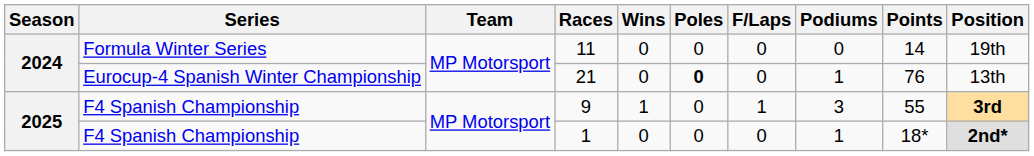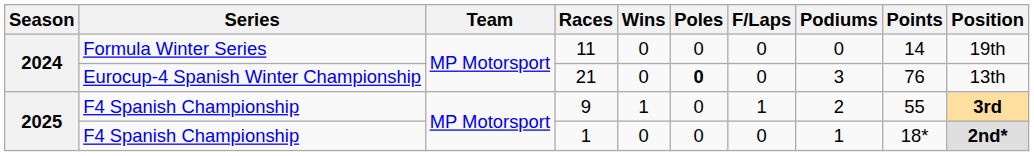 <table class="wikitable" style="font-size: 90%; text-align:center">
 <tr>
 <th>Season</th>
 <th>Series</th>
 <th>Team</th>
 <th>Races</th>
 <th>Wins</th>
 <th>Poles</th>
 <th>F/Laps</th>
 <th>Podiums</th>
 <th>Points</th>
 <th>Position</th>
 </tr>
 <tr>
 <th rowspan="2">2024</th>
 <td align="left"><a href='#'>Formula Winter Series</a></td>
 <td rowspan="2" align="left"><a href='#'>MP Motorsport</a></td>
 <td>11</td>
 <td>0</td>
 <td>0</td>
 <td>0</td>
 <td>0</td>
 <td>14</td>
 <td>19th</td>
 </tr>
 <tr>
 <td align=left><a href='#'>Eurocup-4 Spanish Winter Championship</a></td>
 <td>21</td>
 <td>0</td>
 <td><strong>0</strong></td>
 <td>0</td>
-<td>1</td>
+<td>3</td>
 <td>76</td>
 <td>13th</td>
 </tr>
 <tr>
 <th rowspan="2">2025</th>
 <td align="left"nowrap><a href='#'>F4 Spanish Championship</a></td>
 <td align=left rowspan="2"><a href='#'>MP Motorsport</a></td>
 <td>9</td>
 <td>1</td>
 <td>0</td>
 <td>1</td>
-<td>3</td>
+<td>2</td>
 <td>55</td>
 <td style="background:#FFDF9F;"><strong>3rd</strong></td>
 </tr>
 <tr>
 <td align=left><a href='#'>F4 Spanish Championship</a></td>
 <td>1</td>
 <td>0</td>
 <td>0</td>
 <td>0</td>
 <td>1</td>
 <td>18*</td>
 <td style="background:#DFDFDF;"><strong>2nd*</strong></td>
 </tr>
 </table>
